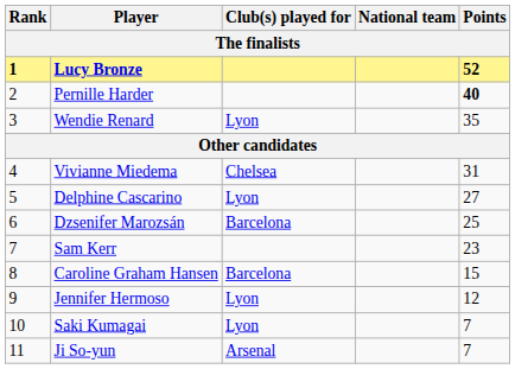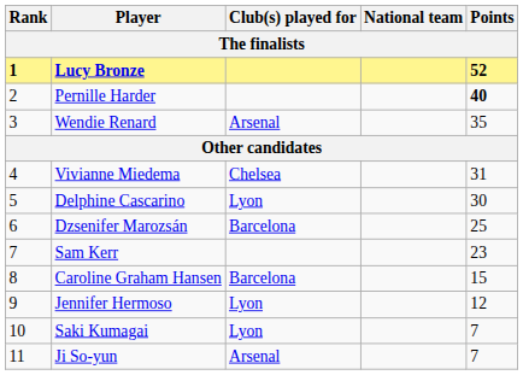 <table class="wikitable plainrowheaders sortable">
 <tr>
 <th>Rank</th>
 <th>Player</th>
 <th>Club(s) played for</th>
 <th>National team</th>
 <th>Points</th>
 </tr>
 <tr>
 <th colspan="5">The finalists</th>
 </tr>
 <tr style="background-color: #FFF68F; font-weight: bold;">
 <td>1</td>
 <td><a href='#'>Lucy Bronze</a></td>
 <td></td>
 <td></td>
 <td>52</td>
 </tr>
 <tr>
 <td>2</td>
 <td><a href='#'>Pernille Harder</a></td>
 <td></td>
 <td></td>
 <td><strong>40</strong></td>
 </tr>
 <tr>
 <td>3</td>
 <td><a href='#'>Wendie Renard</a></td>
-<td> <a href='#'>Lyon</a></td>
+<td> <a href='#'>Arsenal</a></td>
 <td></td>
 <td>35</td>
 </tr>
 <tr>
 <th colspan="5">Other candidates</th>
 </tr>
 <tr>
 <td>4</td>
 <td><a href='#'>Vivianne Miedema</a></td>
 <td> <a href='#'>Chelsea</a></td>
 <td></td>
 <td>31</td>
 </tr>
 <tr>
 <td>5</td>
 <td><a href='#'>Delphine Cascarino</a></td>
 <td> <a href='#'>Lyon</a></td>
 <td></td>
-<td>27</td>
+<td>30</td>
 </tr>
 <tr>
 <td>6</td>
 <td><a href='#'>Dzsenifer Marozsán</a></td>
 <td> <a href='#'>Barcelona</a></td>
 <td></td>
 <td>25</td>
 </tr>
 <tr>
 <td>7</td>
 <td><a href='#'>Sam Kerr</a></td>
 <td></td>
 <td></td>
 <td>23</td>
 </tr>
 <tr>
 <td>8</td>
 <td><a href='#'>Caroline Graham Hansen</a></td>
 <td> <a href='#'>Barcelona</a></td>
 <td></td>
 <td>15</td>
 </tr>
 <tr>
 <td>9</td>
 <td><a href='#'>Jennifer Hermoso</a></td>
 <td> <a href='#'>Lyon</a></td>
 <td></td>
 <td>12</td>
 </tr>
 <tr>
 <td>10</td>
 <td><a href='#'>Saki Kumagai</a></td>
 <td> <a href='#'>Lyon</a></td>
 <td></td>
 <td>7</td>
 </tr>
 <tr>
 <td>11</td>
 <td><a href='#'>Ji So-yun</a></td>
 <td> <a href='#'>Arsenal</a></td>
 <td></td>
 <td>7</td>
 </tr>
 </table>
